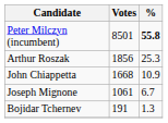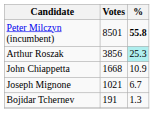 <table class="wikitable">
 <tr>
 <th bgcolor="#DDDDFF" width="150px">Candidate</th>
 <th bgcolor="#DDDDFF">Votes</th>
 <th bgcolor="#DDDDFF">%</th>
 </tr>
 <tr>
 <td><a href='#'>Peter Milczyn</a> (incumbent)</td>
 <td>8501</td>
 <td><strong>55.8</strong></td>
 </tr>
 <tr>
 <td>Arthur Roszak</td>
-<td>1856</td>
-<td>25.3</td>
+<td>3856</td>
+<td style="background: paleturquoise;">25.3</td>
 </tr>
 <tr>
 <td>John Chiappetta</td>
 <td>1668</td>
 <td>10.9</td>
 </tr>
 <tr>
 <td>Joseph Mignone</td>
-<td>1061</td>
+<td>1021</td>
 <td>6.7</td>
 </tr>
 <tr>
 <td>Bojidar Tchernev</td>
 <td>191</td>
 <td>1.3</td>
 </tr>
 <tr>
 </tr>
 </table>
